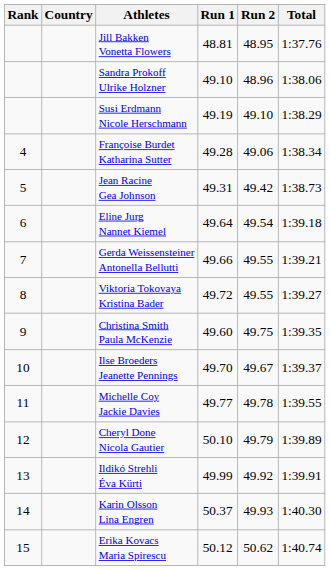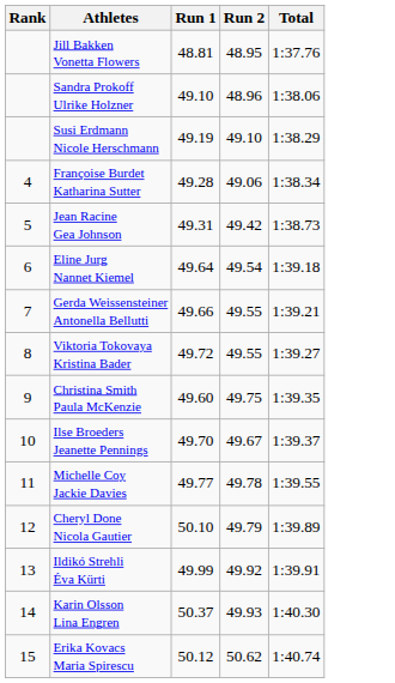 <table class="wikitable sortable" style="text-align:center">
 <tr>
 <th>Rank</th>
-<th>Country</th>
 <th>Athletes</th>
 <th>Run 1</th>
 <th>Run 2</th>
 <th>Total</th>
 </tr>
 <tr>
 <td></td>
-<td align="left"></td>
 <td align="left"><small><a href='#'>Jill Bakken</a> <br> <a href='#'>Vonetta Flowers</a></small></td>
 <td>48.81</td>
 <td>48.95</td>
 <td>1:37.76</td>
 </tr>
 <tr>
 <td></td>
-<td align="left"></td>
 <td align="left"><small><a href='#'>Sandra Prokoff</a> <br> <a href='#'>Ulrike Holzner</a></small></td>
 <td>49.10</td>
 <td>48.96</td>
 <td>1:38.06</td>
 </tr>
 <tr>
 <td></td>
-<td align="left"></td>
 <td align="left"><small><a href='#'>Susi Erdmann</a> <br> <a href='#'>Nicole Herschmann</a></small></td>
 <td>49.19</td>
 <td>49.10</td>
 <td>1:38.29</td>
 </tr>
 <tr>
 <td>4</td>
-<td align="left"></td>
 <td align="left"><small><a href='#'>Françoise Burdet</a> <br> <a href='#'>Katharina Sutter</a></small></td>
 <td>49.28</td>
 <td>49.06</td>
 <td>1:38.34</td>
 </tr>
 <tr>
 <td>5</td>
-<td align="left"></td>
 <td align="left"><small><a href='#'>Jean Racine</a> <br> <a href='#'>Gea Johnson</a></small></td>
 <td>49.31</td>
 <td>49.42</td>
 <td>1:38.73</td>
 </tr>
 <tr>
 <td>6</td>
-<td align="left"></td>
 <td align="left"><small><a href='#'>Eline Jurg</a> <br> <a href='#'>Nannet Kiemel</a></small></td>
 <td>49.64</td>
 <td>49.54</td>
 <td>1:39.18</td>
 </tr>
 <tr>
 <td>7</td>
-<td align="left"></td>
 <td align="left"><small><a href='#'>Gerda Weissensteiner</a> <br> <a href='#'>Antonella Bellutti</a></small></td>
 <td>49.66</td>
 <td>49.55</td>
 <td>1:39.21</td>
 </tr>
 <tr>
 <td>8</td>
-<td align="left"></td>
 <td align="left"><small><a href='#'>Viktoria Tokovaya</a> <br> <a href='#'>Kristina Bader</a></small></td>
 <td>49.72</td>
 <td>49.55</td>
 <td>1:39.27</td>
 </tr>
 <tr>
 <td>9</td>
-<td align="left"></td>
 <td align="left"><small><a href='#'>Christina Smith</a> <br> <a href='#'>Paula McKenzie</a></small></td>
 <td>49.60</td>
 <td>49.75</td>
 <td>1:39.35</td>
 </tr>
 <tr>
 <td>10</td>
-<td align="left"></td>
 <td align="left"><small><a href='#'>Ilse Broeders</a> <br> <a href='#'>Jeanette Pennings</a></small></td>
 <td>49.70</td>
 <td>49.67</td>
 <td>1:39.37</td>
 </tr>
 <tr>
 <td>11</td>
-<td align="left"></td>
 <td align="left"><small><a href='#'>Michelle Coy</a> <br> <a href='#'>Jackie Davies</a></small></td>
 <td>49.77</td>
 <td>49.78</td>
 <td>1:39.55</td>
 </tr>
 <tr>
 <td>12</td>
-<td align="left"></td>
 <td align="left"><small><a href='#'>Cheryl Done</a> <br> <a href='#'>Nicola Gautier</a></small></td>
 <td>50.10</td>
 <td>49.79</td>
 <td>1:39.89</td>
 </tr>
 <tr>
 <td>13</td>
-<td align="left"></td>
 <td align="left"><small><a href='#'>Ildikó Strehli</a> <br> <a href='#'>Éva Kürti</a></small></td>
 <td>49.99</td>
 <td>49.92</td>
 <td>1:39.91</td>
 </tr>
 <tr>
 <td>14</td>
-<td align="left"></td>
 <td align="left"><small><a href='#'>Karin Olsson</a> <br> <a href='#'>Lina Engren</a></small></td>
 <td>50.37</td>
 <td>49.93</td>
 <td>1:40.30</td>
 </tr>
 <tr>
 <td>15</td>
-<td align="left"></td>
 <td align="left"><small><a href='#'>Erika Kovacs</a> <br> <a href='#'>Maria Spirescu</a></small></td>
 <td>50.12</td>
 <td>50.62</td>
 <td>1:40.74</td>
 </tr>
 </table>
